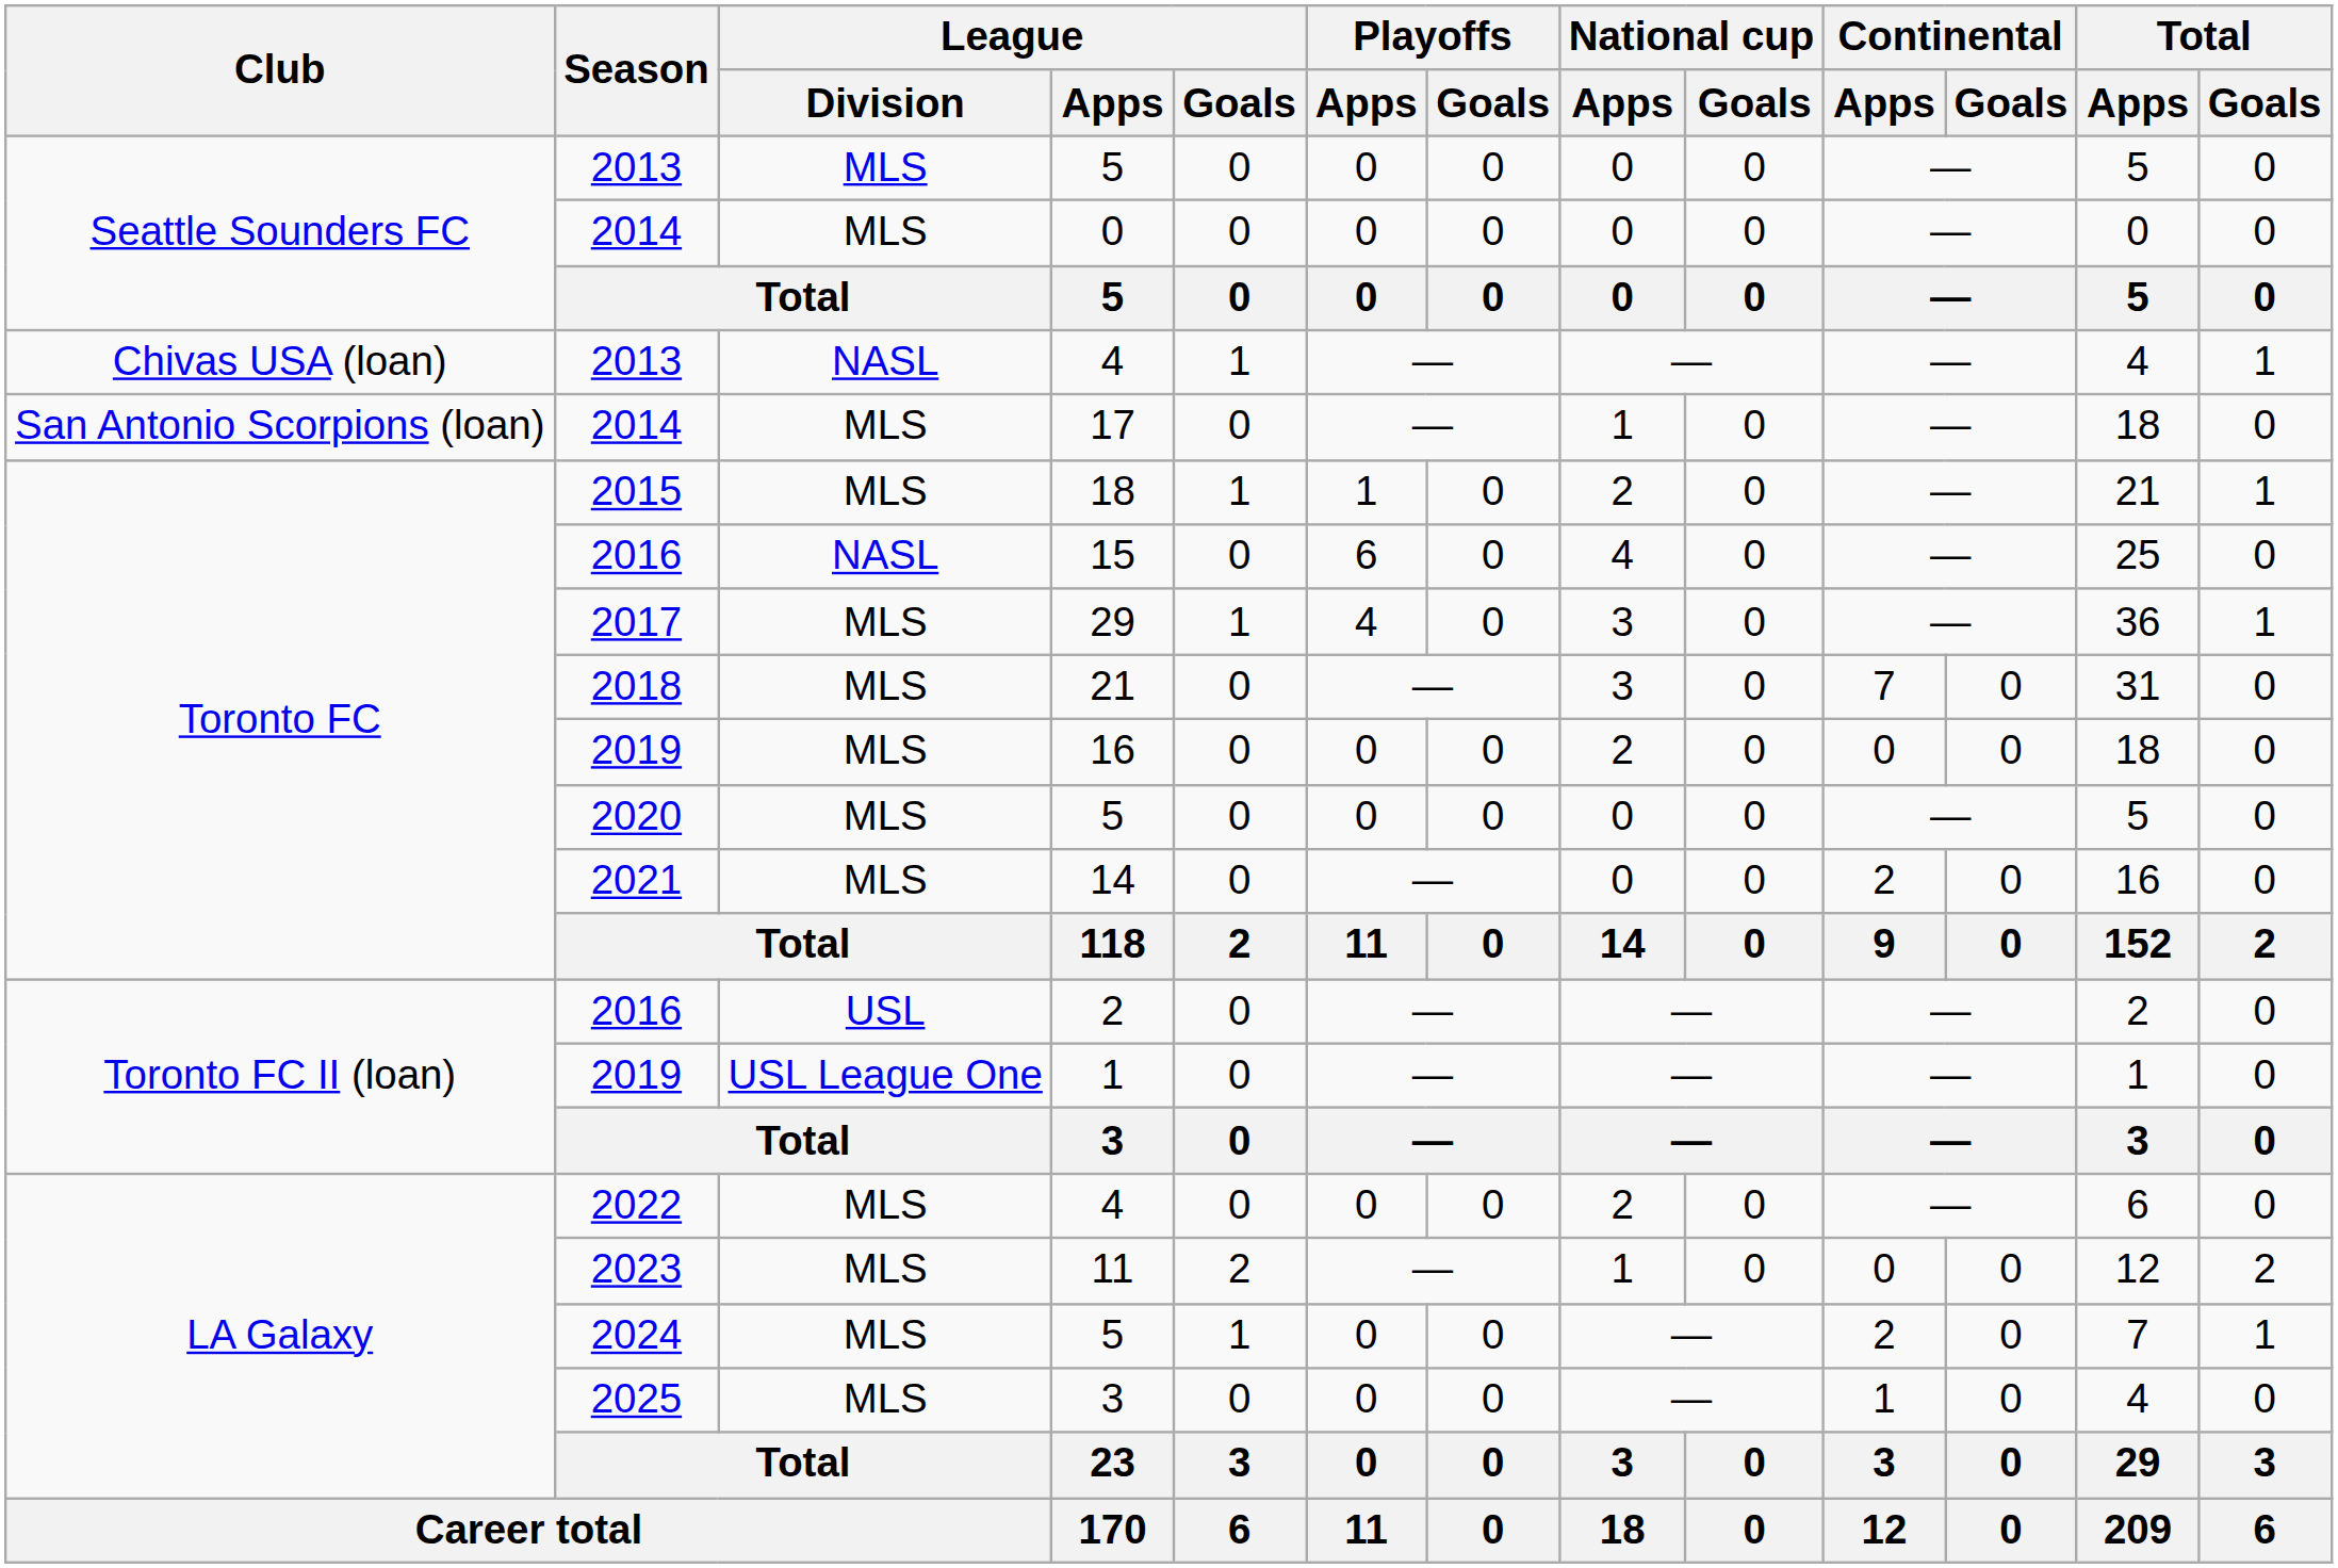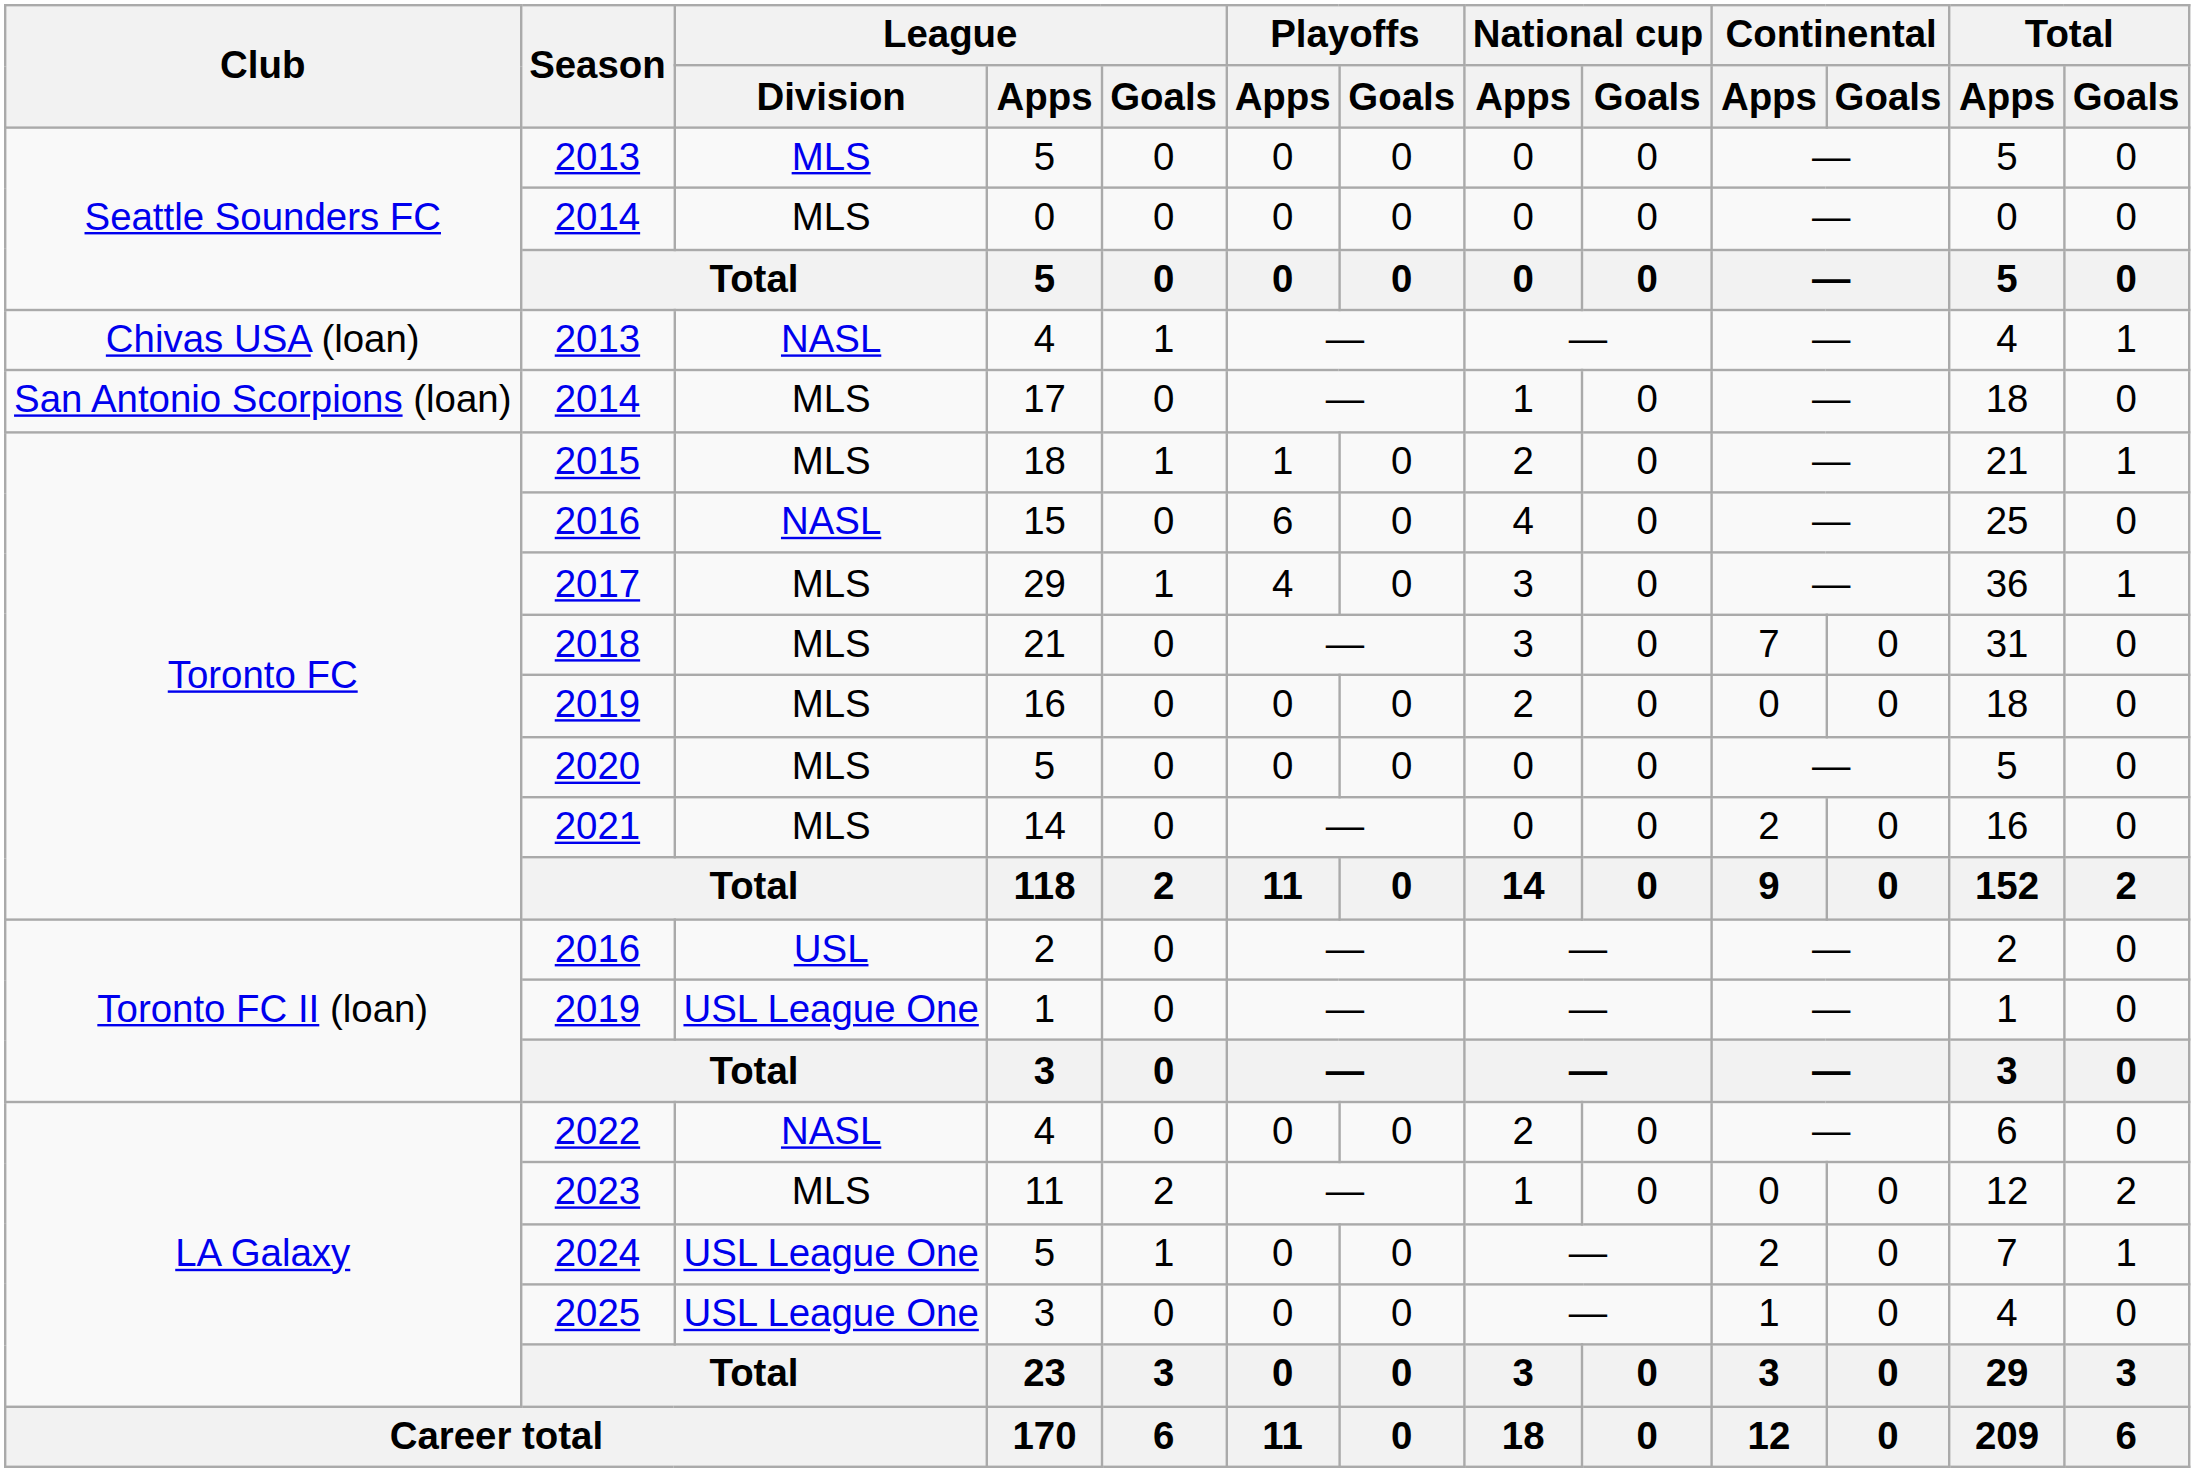 <table class="wikitable" style="text-align: center;">
 <tr>
 <th rowspan="2">Club</th>
 <th rowspan="2">Season</th>
 <th colspan="3">League</th>
 <th colspan="2">Playoffs</th>
 <th colspan="2">National cup</th>
 <th colspan="2">Continental</th>
 <th colspan="2">Total</th>
 </tr>
 <tr>
 <th>Division</th>
 <th>Apps</th>
 <th>Goals</th>
 <th>Apps</th>
 <th>Goals</th>
 <th>Apps</th>
 <th>Goals</th>
 <th>Apps</th>
 <th>Goals</th>
 <th>Apps</th>
 <th>Goals</th>
 </tr>
 <tr>
 <td rowspan="3" valign="center"><a href='#'>Seattle Sounders FC</a></td>
 <td><a href='#'>2013</a></td>
 <td><a href='#'>MLS</a></td>
 <td>5</td>
 <td>0</td>
 <td>0</td>
 <td>0</td>
 <td>0</td>
 <td>0</td>
 <td colspan="2">—</td>
 <td>5</td>
 <td>0</td>
 </tr>
 <tr>
 <td><a href='#'>2014</a></td>
 <td>MLS</td>
 <td>0</td>
 <td>0</td>
 <td>0</td>
 <td>0</td>
 <td>0</td>
 <td>0</td>
 <td colspan="2">—</td>
 <td>0</td>
 <td>0</td>
 </tr>
 <tr>
 <th colspan="2">Total</th>
 <th>5</th>
 <th>0</th>
 <th>0</th>
 <th>0</th>
 <th>0</th>
 <th>0</th>
 <th colspan="2">—</th>
 <th>5</th>
 <th>0</th>
 </tr>
 <tr>
 <td valign="center"><a href='#'>Chivas USA</a> (loan)</td>
 <td><a href='#'>2013</a></td>
 <td><a href='#'>NASL</a></td>
 <td>4</td>
 <td>1</td>
 <td colspan="2">—</td>
 <td colspan="2">—</td>
 <td colspan="2">—</td>
 <td>4</td>
 <td>1</td>
 </tr>
 <tr>
 <td valign="center"><a href='#'>San Antonio Scorpions</a> (loan)</td>
 <td><a href='#'>2014</a></td>
 <td>MLS</td>
 <td>17</td>
 <td>0</td>
 <td colspan="2">—</td>
 <td>1</td>
 <td>0</td>
 <td colspan="2">—</td>
 <td>18</td>
 <td>0</td>
 </tr>
 <tr>
 <td rowspan="8" valign="center"><a href='#'>Toronto FC</a></td>
 <td><a href='#'>2015</a></td>
 <td>MLS</td>
 <td>18</td>
 <td>1</td>
 <td>1</td>
 <td>0</td>
 <td>2</td>
 <td>0</td>
 <td colspan="2">—</td>
 <td>21</td>
 <td>1</td>
 </tr>
 <tr>
 <td><a href='#'>2016</a></td>
 <td><a href='#'>NASL</a></td>
 <td>15</td>
 <td>0</td>
 <td>6</td>
 <td>0</td>
 <td>4</td>
 <td>0</td>
 <td colspan="2">—</td>
 <td>25</td>
 <td>0</td>
 </tr>
 <tr>
 <td><a href='#'>2017</a></td>
 <td>MLS</td>
 <td>29</td>
 <td>1</td>
 <td>4</td>
 <td>0</td>
 <td>3</td>
 <td>0</td>
 <td colspan="2">—</td>
 <td>36</td>
 <td>1</td>
 </tr>
 <tr>
 <td><a href='#'>2018</a></td>
 <td>MLS</td>
 <td>21</td>
 <td>0</td>
 <td colspan="2">—</td>
 <td>3</td>
 <td>0</td>
 <td>7</td>
 <td>0</td>
 <td>31</td>
 <td>0</td>
 </tr>
 <tr>
 <td><a href='#'>2019</a></td>
 <td>MLS</td>
 <td>16</td>
 <td>0</td>
 <td>0</td>
 <td>0</td>
 <td>2</td>
 <td>0</td>
 <td>0</td>
 <td>0</td>
 <td>18</td>
 <td>0</td>
 </tr>
 <tr>
 <td><a href='#'>2020</a></td>
 <td>MLS</td>
 <td>5</td>
 <td>0</td>
 <td>0</td>
 <td>0</td>
 <td>0</td>
 <td>0</td>
 <td colspan="2">—</td>
 <td>5</td>
 <td>0</td>
 </tr>
 <tr>
 <td><a href='#'>2021</a></td>
 <td>MLS</td>
 <td>14</td>
 <td>0</td>
 <td colspan="2">—</td>
 <td>0</td>
 <td>0</td>
 <td>2</td>
 <td>0</td>
 <td>16</td>
 <td>0</td>
 </tr>
 <tr>
 <th colspan="2">Total</th>
 <th>118</th>
 <th>2</th>
 <th>11</th>
 <th>0</th>
 <th>14</th>
 <th>0</th>
 <th>9</th>
 <th>0</th>
 <th>152</th>
 <th>2</th>
 </tr>
 <tr>
 <td rowspan="3" valign="center"><a href='#'>Toronto FC II</a> (loan)</td>
 <td><a href='#'>2016</a></td>
 <td><a href='#'>USL</a></td>
 <td>2</td>
 <td>0</td>
 <td colspan="2">—</td>
 <td colspan="2">—</td>
 <td colspan="2">—</td>
 <td>2</td>
 <td>0</td>
 </tr>
 <tr>
 <td><a href='#'>2019</a></td>
 <td><a href='#'>USL League One</a></td>
 <td>1</td>
 <td>0</td>
 <td colspan="2">—</td>
 <td colspan="2">—</td>
 <td colspan="2">—</td>
 <td>1</td>
 <td>0</td>
 </tr>
 <tr>
 <th colspan="2">Total</th>
 <th>3</th>
 <th>0</th>
 <th colspan="2">—</th>
 <th colspan="2">—</th>
 <th colspan="2">—</th>
 <th>3</th>
 <th>0</th>
 </tr>
 <tr>
 <td rowspan="5"><a href='#'>LA Galaxy</a></td>
 <td><a href='#'>2022</a></td>
-<td>MLS</td>
+<td><a href='#'>NASL</a></td>
 <td>4</td>
 <td>0</td>
 <td>0</td>
 <td>0</td>
 <td>2</td>
 <td>0</td>
 <td colspan="2">—</td>
 <td>6</td>
 <td>0</td>
 </tr>
 <tr>
 <td><a href='#'>2023</a></td>
 <td>MLS</td>
 <td>11</td>
 <td>2</td>
 <td colspan="2">—</td>
 <td>1</td>
 <td>0</td>
 <td>0</td>
 <td>0</td>
 <td>12</td>
 <td>2</td>
 </tr>
 <tr>
 <td><a href='#'>2024</a></td>
-<td>MLS</td>
+<td><a href='#'>USL League One</a></td>
 <td>5</td>
 <td>1</td>
 <td>0</td>
 <td>0</td>
 <td colspan="2">—</td>
 <td>2</td>
 <td>0</td>
 <td>7</td>
 <td>1</td>
 </tr>
 <tr>
 <td><a href='#'>2025</a></td>
-<td>MLS</td>
+<td><a href='#'>USL League One</a></td>
 <td>3</td>
 <td>0</td>
 <td>0</td>
 <td>0</td>
 <td colspan="2">—</td>
 <td>1</td>
 <td>0</td>
 <td>4</td>
 <td>0</td>
 </tr>
 <tr>
 <th colspan="2">Total</th>
 <th>23</th>
 <th>3</th>
 <th>0</th>
 <th>0</th>
 <th>3</th>
 <th>0</th>
 <th>3</th>
 <th>0</th>
 <th>29</th>
 <th>3</th>
 </tr>
 <tr>
 <th colspan="3">Career total</th>
 <th>170</th>
 <th>6</th>
 <th>11</th>
 <th>0</th>
 <th>18</th>
 <th>0</th>
 <th>12</th>
 <th>0</th>
 <th>209</th>
 <th>6</th>
 </tr>
 </table>
